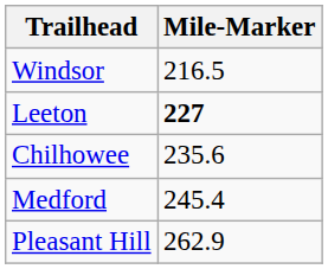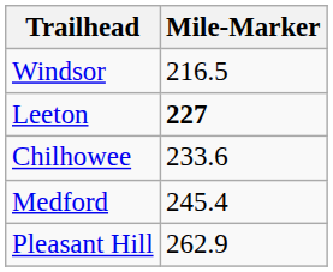 <table class="wikitable">
 <tr>
 <th>Trailhead</th>
 <th>Mile-Marker</th>
 </tr>
 <tr>
 <td><a href='#'>Windsor</a></td>
 <td>216.5</td>
 </tr>
 <tr>
 <td><a href='#'>Leeton</a></td>
 <td><strong>227</strong></td>
 </tr>
 <tr>
 <td><a href='#'>Chilhowee</a></td>
-<td>235.6</td>
+<td>233.6</td>
 </tr>
 <tr>
 <td><a href='#'>Medford</a></td>
 <td>245.4</td>
 </tr>
 <tr>
 <td><a href='#'>Pleasant Hill</a></td>
 <td>262.9</td>
 </tr>
 </table>
